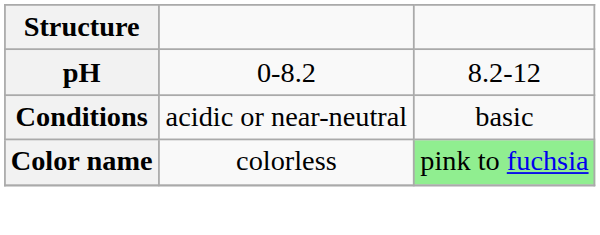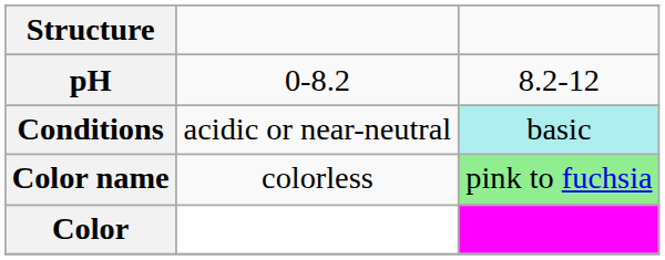 <table class="wikitable" style="margin: 1em auto 1em auto; text-align: center;">
 <tr>
 <th>Structure</th>
 <td></td>
 <td></td>
 </tr>
 <tr>
 <th>pH</th>
 <td>0-8.2</td>
 <td>8.2-12</td>
 </tr>
 <tr>
 <th>Conditions</th>
 <td>acidic or near-neutral</td>
-<td>basic</td>
+<td style="background: paleturquoise;">basic</td>
 </tr>
 <tr>
 <th>Color name</th>
 <td>colorless</td>
 <td style="background: lightgreen;">pink to <a href='#'>fuchsia</a></td>
 </tr>
 <tr>
+<th>Color</th>
+<td bgcolor="white"></td>
+<td bgcolor="fuchsia"></td>
+</tr>
+<tr>
 </tr>
 </table>
